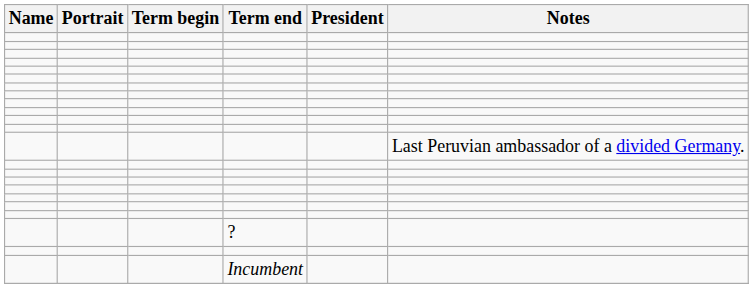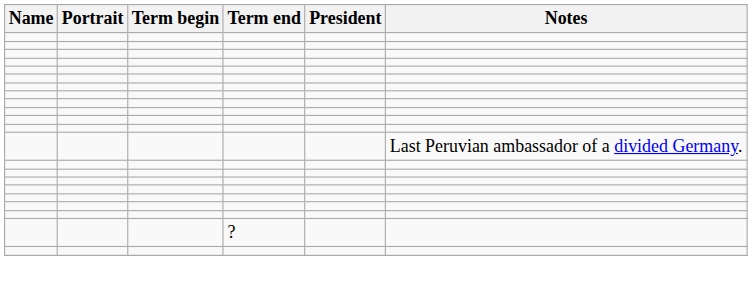 <table class="wikitable sortable"  text-align:center;">
 <tr>
 <th>Name</th>
 <th class="unsortable">Portrait</th>
 <th>Term begin</th>
 <th>Term end</th>
 <th>President</th>
 <th class="unsortable">Notes</th>
 </tr>
 <tr>
 <td></td>
 <td></td>
 <td></td>
 <td></td>
 <td></td>
 <td></td>
 </tr>
 <tr>
 <td></td>
 <td></td>
 <td></td>
 <td></td>
 <td></td>
 <td></td>
 </tr>
 <tr>
 <td></td>
 <td></td>
 <td></td>
 <td></td>
 <td></td>
 <td></td>
 </tr>
 <tr>
 <td></td>
 <td></td>
 <td></td>
 <td></td>
 <td></td>
 <td></td>
 </tr>
 <tr>
 <td></td>
 <td></td>
 <td></td>
 <td></td>
 <td></td>
 <td></td>
 </tr>
 <tr>
 <td></td>
 <td></td>
 <td></td>
 <td></td>
 <td></td>
 <td></td>
 </tr>
 <tr>
 <td></td>
 <td></td>
 <td></td>
 <td></td>
 <td></td>
 <td></td>
 </tr>
 <tr>
 <td></td>
 <td></td>
 <td></td>
 <td></td>
 <td></td>
 <td></td>
 </tr>
 <tr>
 <td></td>
 <td></td>
 <td></td>
 <td></td>
 <td></td>
 <td></td>
 </tr>
 <tr>
 <td></td>
 <td></td>
 <td></td>
 <td></td>
 <td></td>
 <td></td>
 </tr>
 <tr>
 <td></td>
 <td></td>
 <td></td>
 <td></td>
 <td></td>
 <td></td>
 </tr>
 <tr>
 <td></td>
 <td></td>
 <td></td>
 <td></td>
 <td></td>
 <td></td>
 </tr>
 <tr>
 <td></td>
 <td></td>
 <td></td>
 <td></td>
 <td></td>
 <td>Last Peruvian ambassador of a <a href='#'>divided Germany</a>.</td>
 </tr>
 <tr>
 <td></td>
 <td></td>
 <td></td>
 <td></td>
 <td></td>
 <td></td>
 </tr>
 <tr>
 <td></td>
 <td></td>
 <td></td>
 <td></td>
 <td></td>
 <td></td>
 </tr>
 <tr>
 <td></td>
 <td></td>
 <td></td>
 <td></td>
 <td></td>
 <td></td>
 </tr>
 <tr>
 <td></td>
 <td></td>
 <td></td>
 <td></td>
 <td></td>
 <td></td>
 </tr>
 <tr>
 <td></td>
 <td></td>
 <td></td>
 <td></td>
 <td></td>
 <td></td>
 </tr>
 <tr>
 <td></td>
 <td></td>
 <td></td>
 <td></td>
 <td></td>
 <td></td>
 </tr>
 <tr>
 <td></td>
 <td></td>
 <td></td>
 <td></td>
 <td></td>
 <td></td>
 </tr>
 <tr>
 <td></td>
 <td></td>
 <td></td>
 <td>?</td>
 <td></td>
 <td></td>
 </tr>
 <tr>
 <td></td>
 <td></td>
 <td></td>
 <td></td>
 <td></td>
 <td></td>
 </tr>
 <tr>
-<td></td>
-<td></td>
-<td></td>
-<td><em>Incumbent</em></td>
-<td></td>
-<td></td>
-</tr>
-<tr>
 </tr>
 </table>
